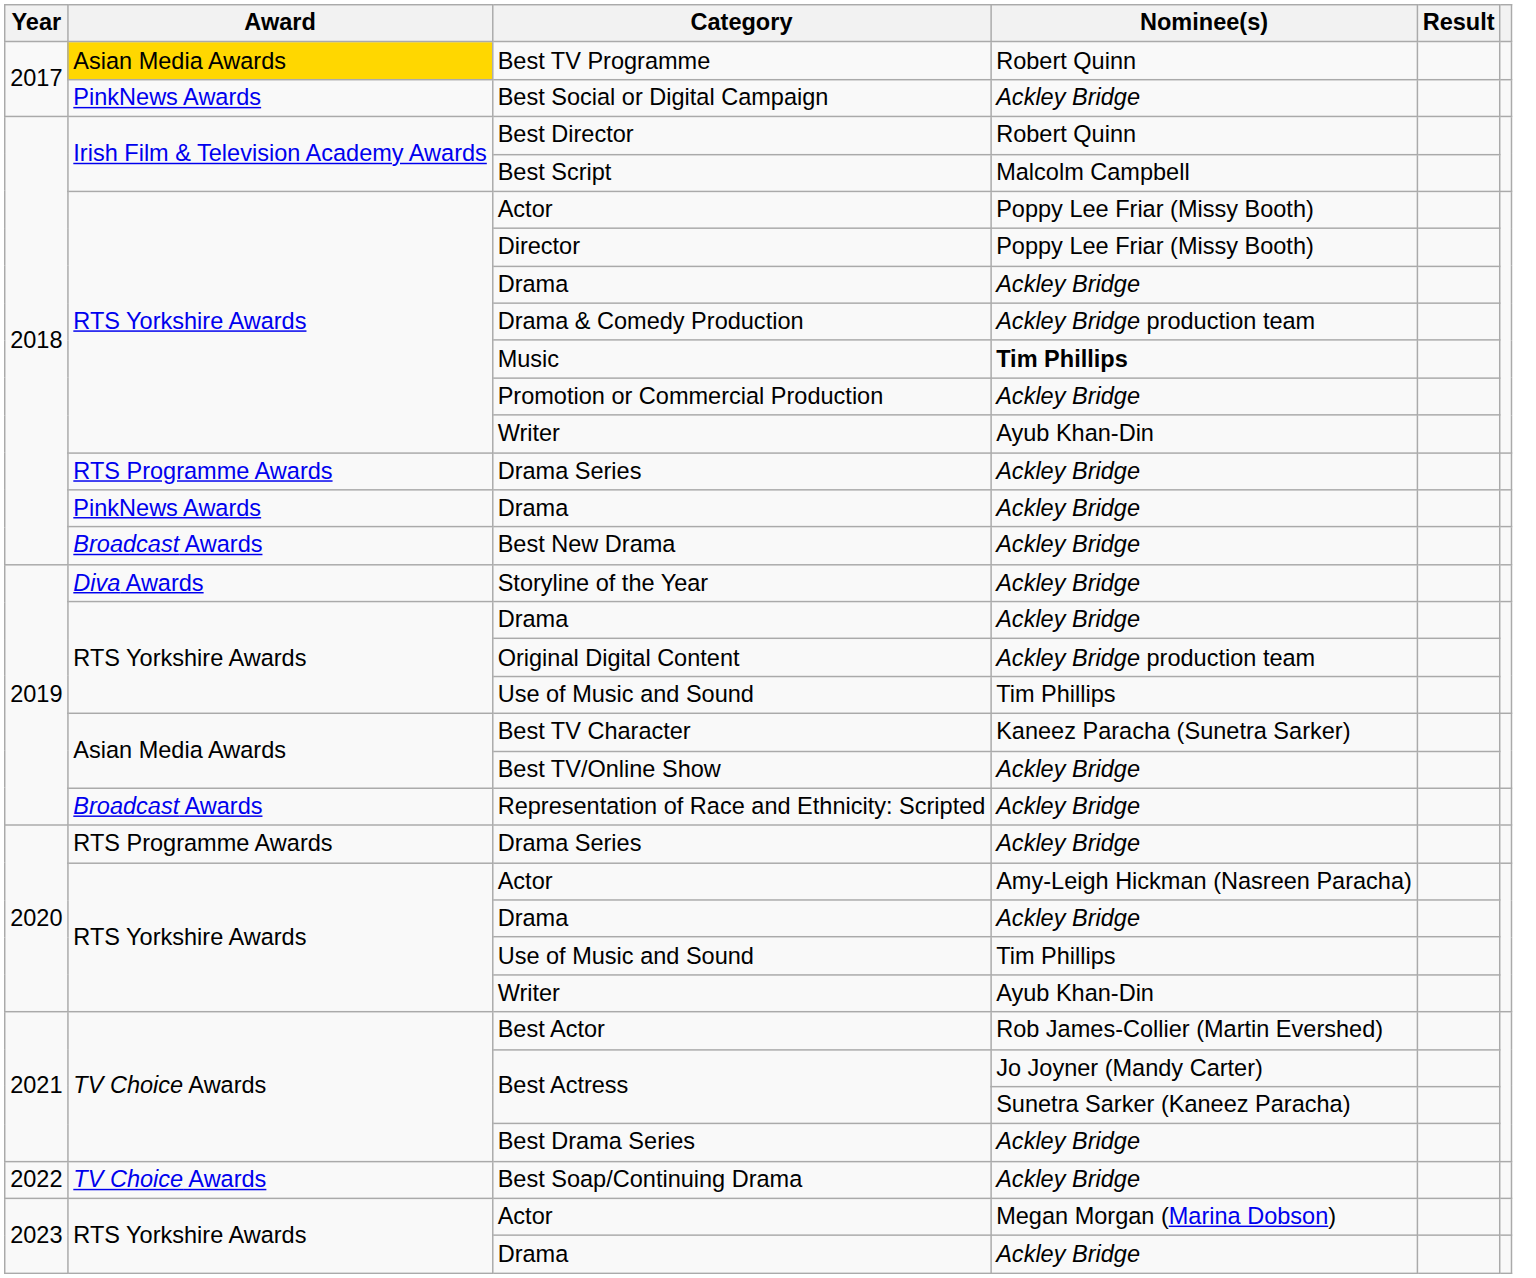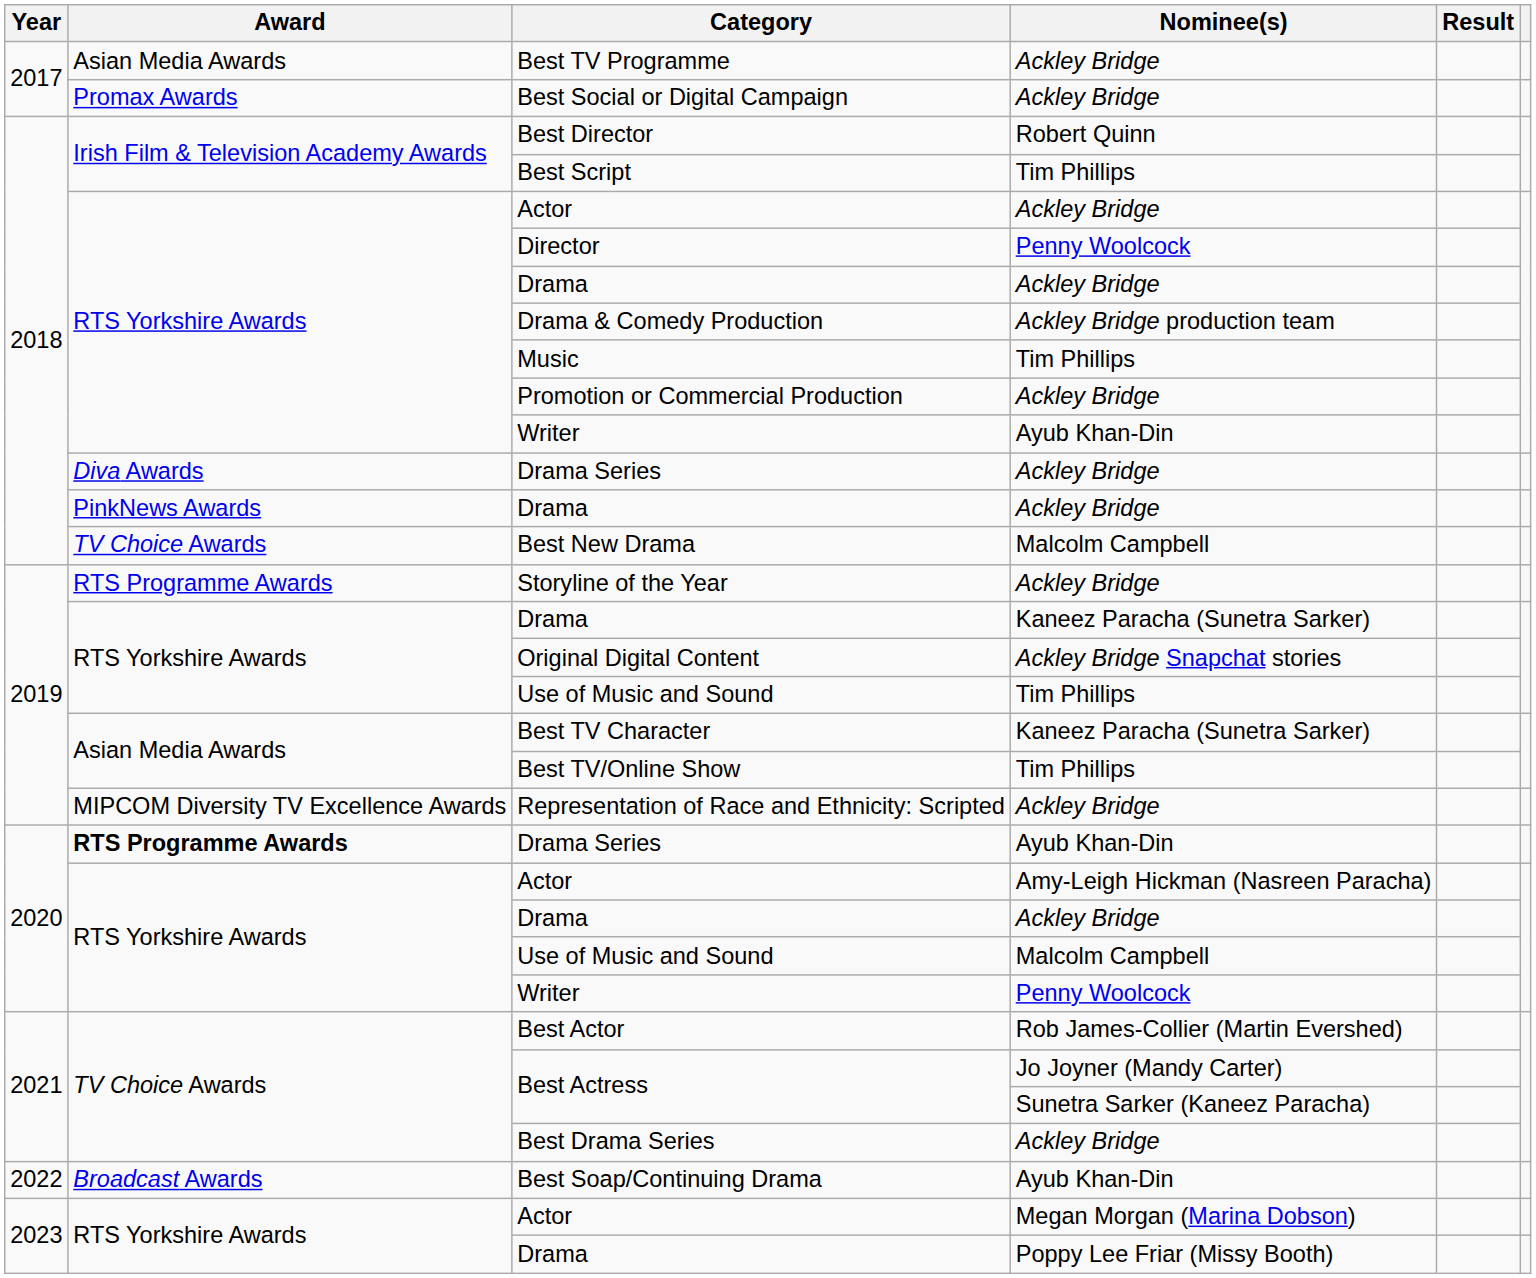 <table class="wikitable">
 <tr>
 <th>Year</th>
 <th>Award</th>
 <th>Category</th>
 <th>Nominee(s)</th>
 <th>Result</th>
 <th></th>
 </tr>
 <tr>
 <td rowspan="2">2017</td>
-<td style="background: gold;">Asian Media Awards</td>
+<td>Asian Media Awards</td>
 <td>Best TV Programme</td>
-<td>Robert Quinn</td>
+<td><em>Ackley Bridge</em></td>
 <td></td>
 <td align="center"></td>
 </tr>
 <tr>
-<td><a href='#'>PinkNews Awards</a></td>
+<td><a href='#'>Promax Awards</a></td>
 <td>Best Social or Digital Campaign</td>
 <td><em>Ackley Bridge</em></td>
 <td></td>
 <td align="center"></td>
 </tr>
 <tr>
 <td rowspan="12">2018</td>
 <td rowspan="2"><a href='#'>Irish Film & Television Academy Awards</a></td>
 <td>Best Director</td>
 <td>Robert Quinn</td>
 <td></td>
 <td rowspan="2" align="center"></td>
 </tr>
 <tr>
 <td>Best Script</td>
-<td>Malcolm Campbell</td>
+<td>Tim Phillips</td>
 <td></td>
 </tr>
 <tr>
 <td rowspan="7"><a href='#'>RTS Yorkshire Awards</a></td>
 <td>Actor</td>
-<td>Poppy Lee Friar (Missy Booth)</td>
+<td><em>Ackley Bridge</em></td>
 <td></td>
 <td rowspan="7" align="center"></td>
 </tr>
 <tr>
 <td>Director</td>
-<td>Poppy Lee Friar (Missy Booth)</td>
+<td><a href='#'>Penny Woolcock</a></td>
 <td></td>
 </tr>
 <tr>
 <td>Drama</td>
 <td><em>Ackley Bridge</em></td>
 <td></td>
 </tr>
 <tr>
 <td>Drama & Comedy Production</td>
 <td><em>Ackley Bridge</em> production team</td>
 <td></td>
 </tr>
 <tr>
 <td>Music</td>
-<td><strong>Tim Phillips</strong></td>
+<td>Tim Phillips</td>
 <td></td>
 </tr>
 <tr>
 <td>Promotion or Commercial Production</td>
 <td><em>Ackley Bridge</em></td>
 <td></td>
 </tr>
 <tr>
 <td>Writer</td>
 <td>Ayub Khan-Din</td>
 <td></td>
 </tr>
 <tr>
-<td><a href='#'>RTS Programme Awards</a></td>
+<td><a href='#'><em>Diva</em> Awards</a></td>
 <td>Drama Series</td>
 <td><em>Ackley Bridge</em></td>
 <td></td>
 <td align="center"></td>
 </tr>
 <tr>
 <td><a href='#'>PinkNews Awards</a></td>
 <td>Drama</td>
 <td><em>Ackley Bridge</em></td>
 <td></td>
 <td align="center"></td>
 </tr>
 <tr>
-<td><a href='#'><em>Broadcast</em> Awards</a></td>
+<td><a href='#'><em>TV Choice</em> Awards</a></td>
 <td>Best New Drama</td>
-<td><em>Ackley Bridge</em></td>
+<td>Malcolm Campbell</td>
 <td></td>
 <td align="center"></td>
 </tr>
 <tr>
 <td rowspan="7">2019</td>
-<td><a href='#'><em>Diva</em> Awards</a></td>
+<td><a href='#'>RTS Programme Awards</a></td>
 <td>Storyline of the Year</td>
 <td><em>Ackley Bridge</em></td>
 <td></td>
 <td align="center"></td>
 </tr>
 <tr>
 <td rowspan="3">RTS Yorkshire Awards</td>
 <td>Drama</td>
-<td><em>Ackley Bridge</em></td>
+<td>Kaneez Paracha (Sunetra Sarker)</td>
 <td></td>
 <td rowspan="3" align="center"></td>
 </tr>
 <tr>
 <td>Original Digital Content</td>
-<td><em>Ackley Bridge</em> production team</td>
+<td><em>Ackley Bridge</em> <a href='#'>Snapchat</a> stories</td>
 <td></td>
 </tr>
 <tr>
 <td>Use of Music and Sound</td>
 <td>Tim Phillips</td>
 <td></td>
 </tr>
 <tr>
 <td rowspan="2">Asian Media Awards</td>
 <td>Best TV Character</td>
 <td>Kaneez Paracha (Sunetra Sarker)</td>
 <td></td>
 <td rowspan="2" align="center"></td>
 </tr>
 <tr>
 <td>Best TV/Online Show</td>
-<td><em>Ackley Bridge</em></td>
+<td>Tim Phillips</td>
 <td></td>
 </tr>
 <tr>
-<td><a href='#'><em>Broadcast</em> Awards</a></td>
+<td>MIPCOM Diversity TV Excellence Awards</td>
 <td>Representation of Race and Ethnicity: Scripted</td>
 <td><em>Ackley Bridge</em></td>
 <td></td>
 <td align="center"></td>
 </tr>
 <tr>
 <td rowspan="5">2020</td>
-<td>RTS Programme Awards</td>
+<td><strong>RTS Programme Awards</strong></td>
 <td>Drama Series</td>
-<td><em>Ackley Bridge</em></td>
+<td>Ayub Khan-Din</td>
 <td></td>
 <td align="center"></td>
 </tr>
 <tr>
 <td rowspan="4">RTS Yorkshire Awards</td>
 <td>Actor</td>
 <td>Amy-Leigh Hickman (Nasreen Paracha)</td>
 <td></td>
 <td rowspan="4" align="center"></td>
 </tr>
 <tr>
 <td>Drama</td>
 <td><em>Ackley Bridge</em></td>
 <td></td>
 </tr>
 <tr>
 <td>Use of Music and Sound</td>
-<td>Tim Phillips</td>
+<td>Malcolm Campbell</td>
 <td></td>
 </tr>
 <tr>
 <td>Writer</td>
-<td>Ayub Khan-Din</td>
+<td><a href='#'>Penny Woolcock</a></td>
 <td></td>
 </tr>
 <tr>
 <td rowspan="4">2021</td>
 <td rowspan="4"><em>TV Choice</em> Awards</td>
 <td>Best Actor</td>
 <td>Rob James-Collier (Martin Evershed)</td>
 <td></td>
 <td rowspan="4" align="center"></td>
 </tr>
 <tr>
 <td rowspan="2">Best Actress</td>
 <td>Jo Joyner (Mandy Carter)</td>
 <td></td>
 </tr>
 <tr>
 <td>Sunetra Sarker (Kaneez Paracha)</td>
 <td></td>
 </tr>
 <tr>
 <td>Best Drama Series</td>
 <td><em>Ackley Bridge</em></td>
 <td></td>
 </tr>
 <tr>
 <td>2022</td>
-<td><a href='#'><em>TV Choice</em> Awards</a></td>
+<td><a href='#'><em>Broadcast</em> Awards</a></td>
 <td>Best Soap/Continuing Drama</td>
-<td><em>Ackley Bridge</em></td>
+<td>Ayub Khan-Din</td>
 <td></td>
 <td align="center"></td>
 </tr>
 <tr>
 <td rowspan="2">2023</td>
 <td rowspan="2">RTS Yorkshire Awards</td>
 <td>Actor</td>
 <td>Megan Morgan (<a href='#'>Marina Dobson</a>)</td>
 <td></td>
 <td align="center"></td>
 </tr>
 <tr>
 <td>Drama</td>
-<td><em>Ackley Bridge</em></td>
+<td>Poppy Lee Friar (Missy Booth)</td>
 <td></td>
 <td align="center"></td>
 </tr>
 </table>
